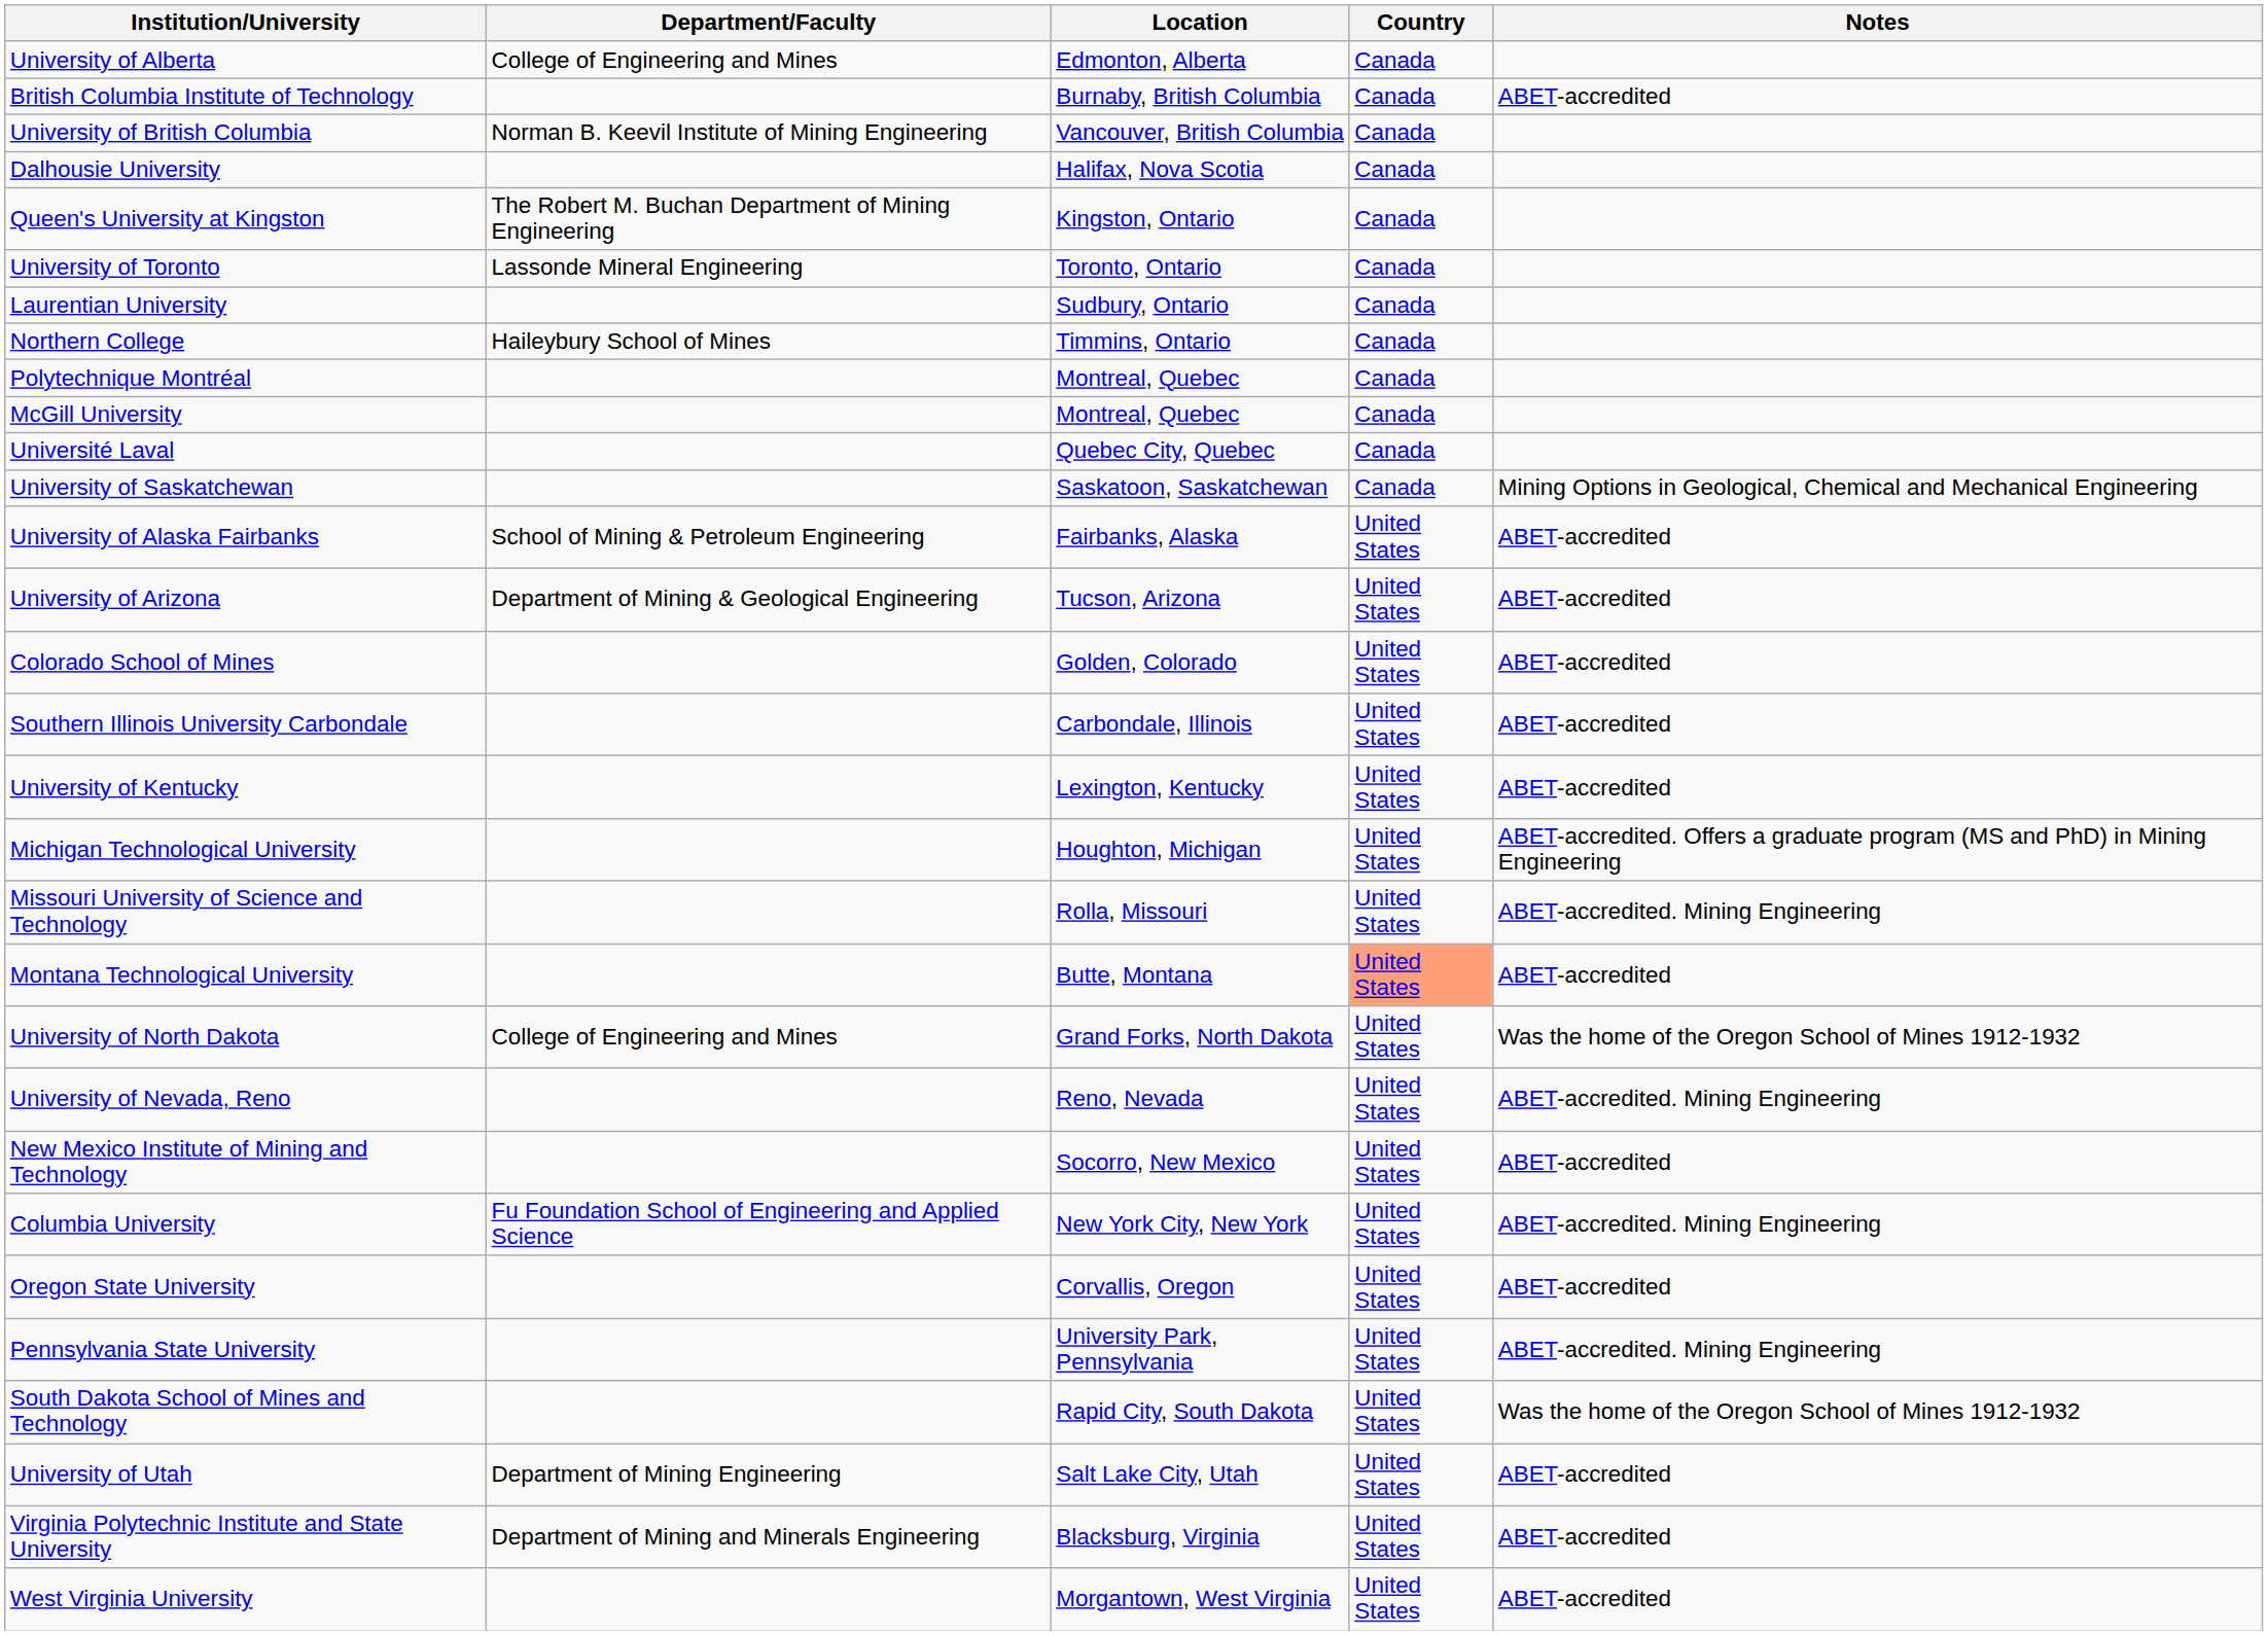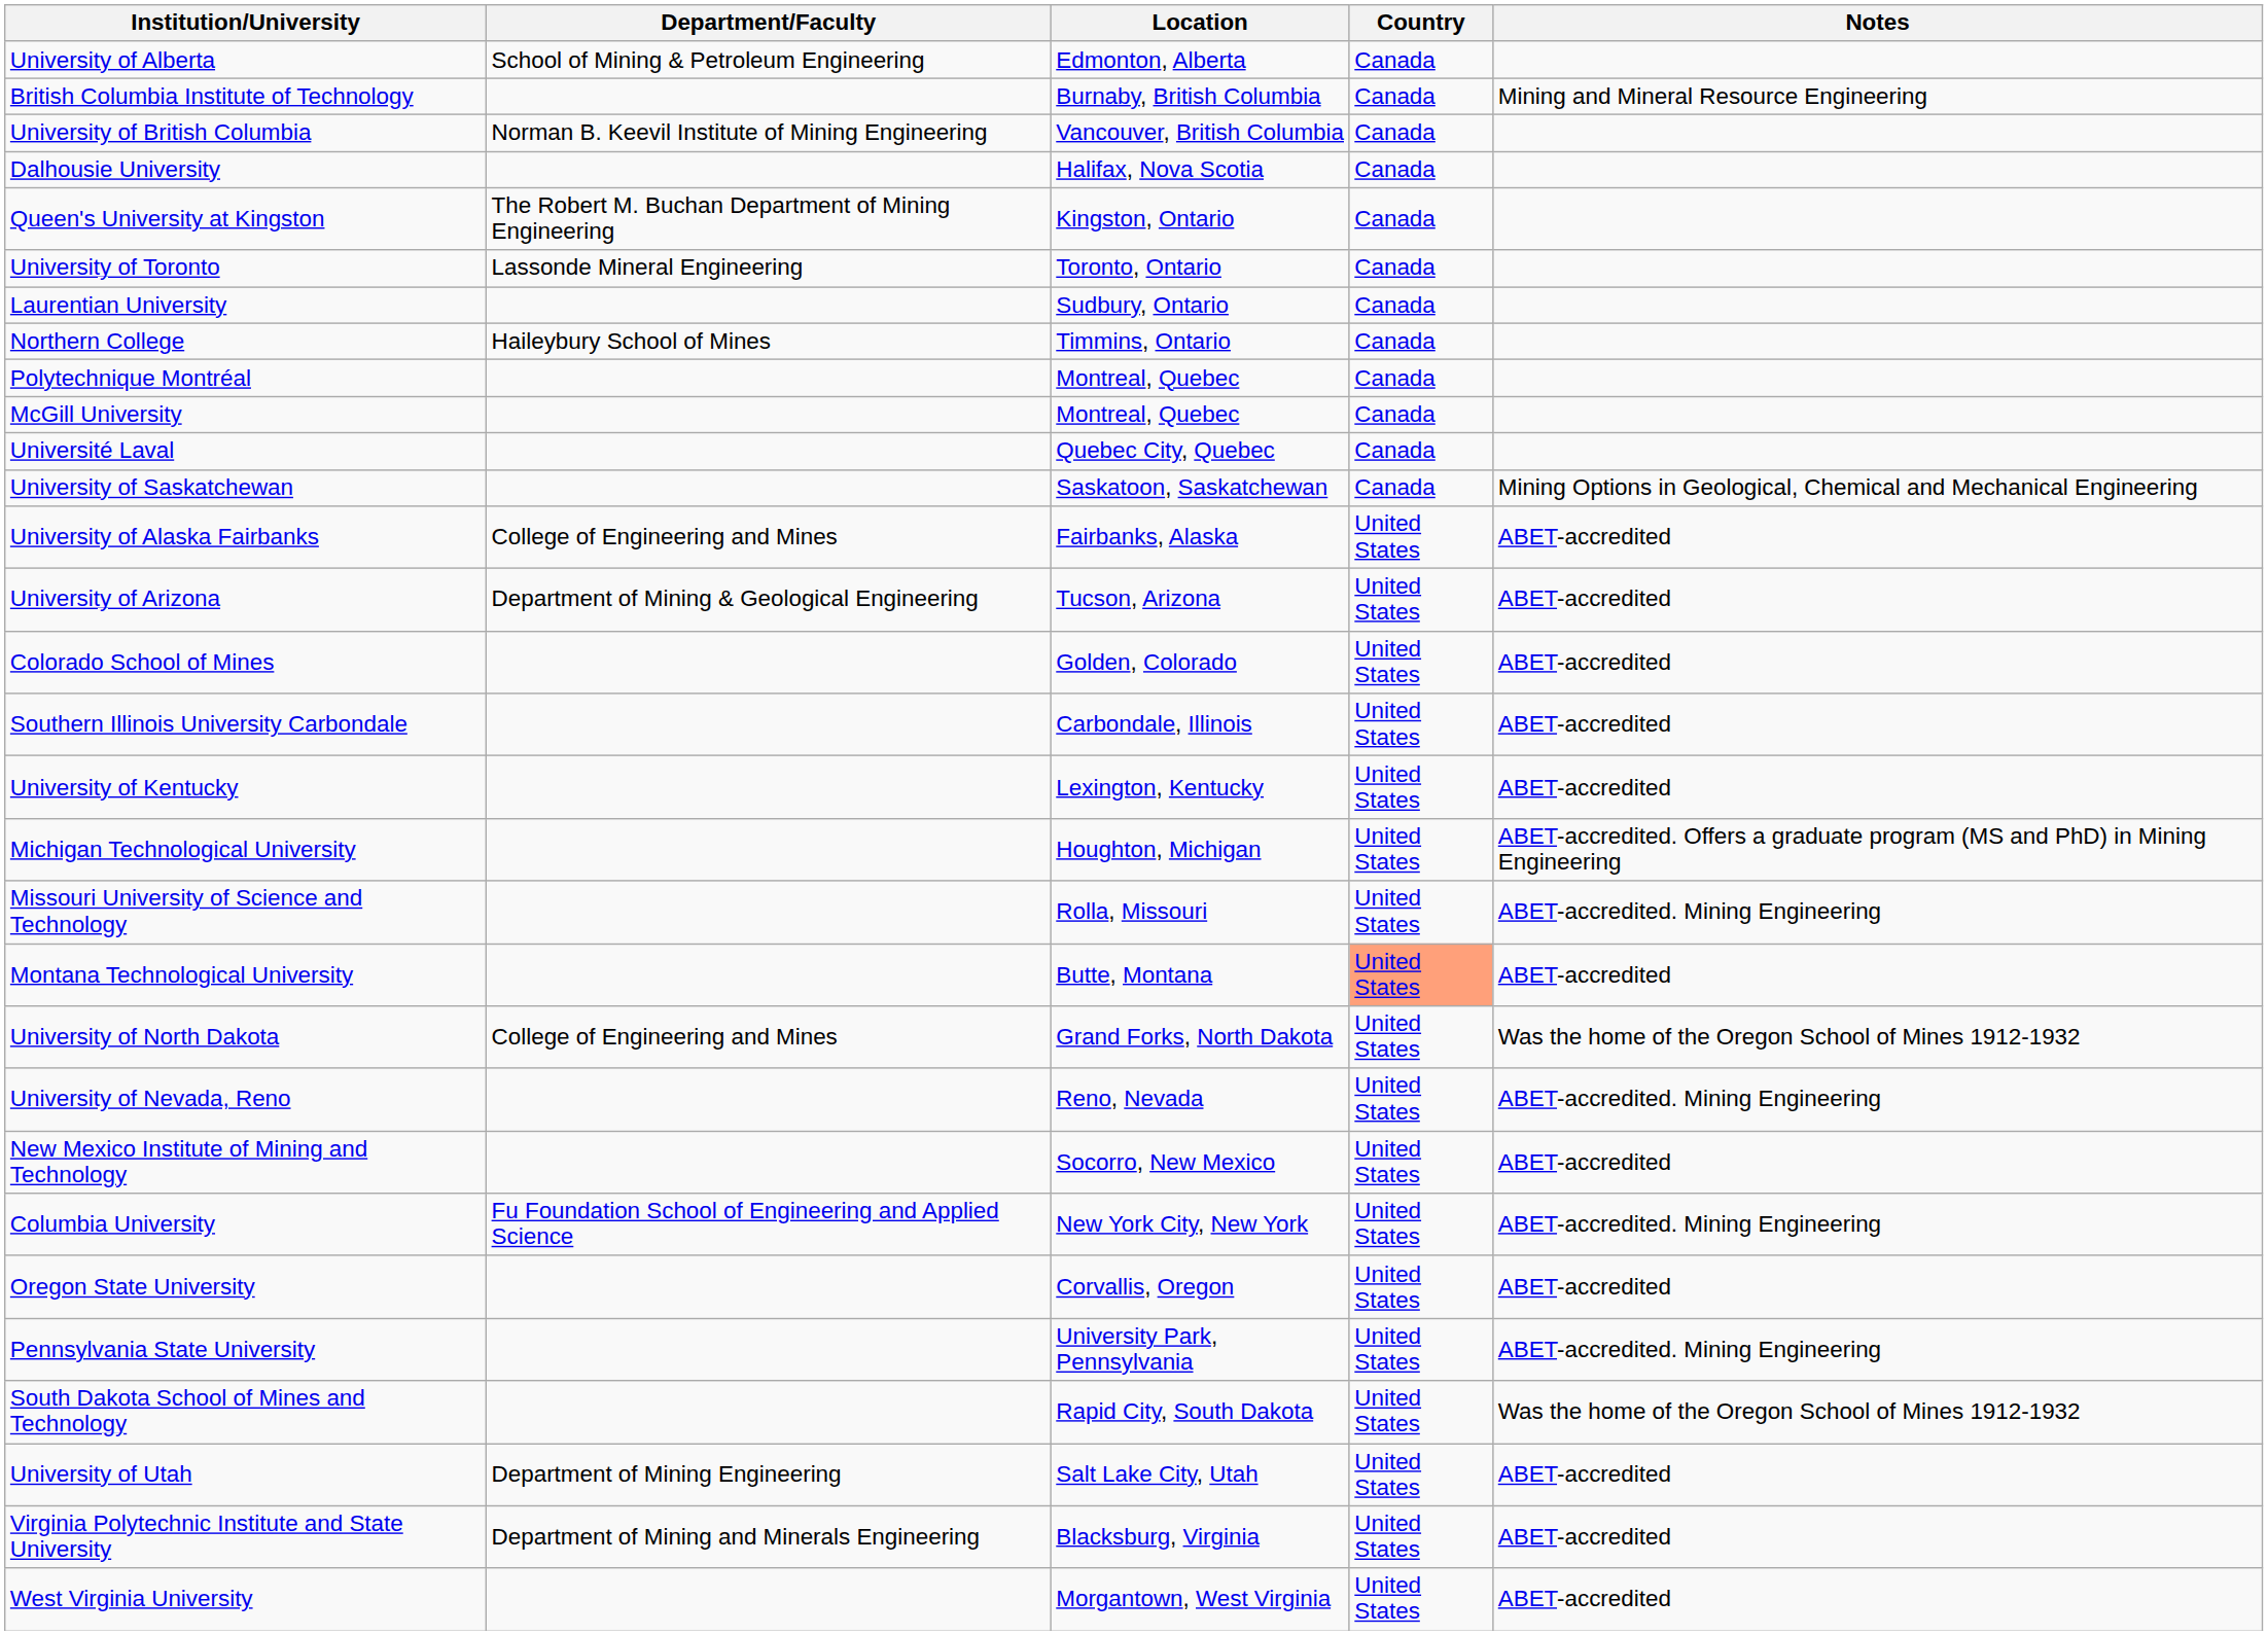 <table class="wikitable sortable">
 <tr>
 <th>Institution/University</th>
 <th>Department/Faculty</th>
 <th>Location</th>
 <th>Country</th>
 <th>Notes</th>
 </tr>
 <tr>
 <td><a href='#'>University of Alberta</a></td>
-<td>College of Engineering and Mines</td>
+<td>School of Mining & Petroleum Engineering</td>
 <td><a href='#'>Edmonton</a>, <a href='#'>Alberta</a></td>
 <td><a href='#'>Canada</a></td>
 <td></td>
 </tr>
 <tr>
 <td><a href='#'>British Columbia Institute of Technology</a></td>
 <td></td>
 <td><a href='#'>Burnaby</a>, <a href='#'>British Columbia</a></td>
 <td><a href='#'>Canada</a></td>
-<td><a href='#'>ABET</a>-accredited</td>
+<td>Mining and Mineral Resource Engineering</td>
 </tr>
 <tr>
 <td><a href='#'>University of British Columbia</a></td>
 <td>Norman B. Keevil Institute of Mining Engineering</td>
 <td><a href='#'>Vancouver</a>, <a href='#'>British Columbia</a></td>
 <td><a href='#'>Canada</a></td>
 <td></td>
 </tr>
 <tr>
 <td><a href='#'>Dalhousie University</a></td>
 <td></td>
 <td><a href='#'>Halifax</a>, <a href='#'>Nova Scotia</a></td>
 <td><a href='#'>Canada</a></td>
 <td></td>
 </tr>
 <tr>
 <td><a href='#'>Queen's University at Kingston</a></td>
 <td>The Robert M. Buchan Department of Mining Engineering</td>
 <td><a href='#'>Kingston</a>, <a href='#'>Ontario</a></td>
 <td><a href='#'>Canada</a></td>
 <td></td>
 </tr>
 <tr>
 <td><a href='#'>University of Toronto</a></td>
 <td>Lassonde Mineral Engineering</td>
 <td><a href='#'>Toronto</a>, <a href='#'>Ontario</a></td>
 <td><a href='#'>Canada</a></td>
 <td></td>
 </tr>
 <tr>
 <td><a href='#'>Laurentian University</a></td>
 <td></td>
 <td><a href='#'>Sudbury</a>, <a href='#'>Ontario</a></td>
 <td><a href='#'>Canada</a></td>
 <td></td>
 </tr>
 <tr>
 <td><a href='#'>Northern College</a></td>
 <td>Haileybury School of Mines</td>
 <td><a href='#'>Timmins</a>, <a href='#'>Ontario</a></td>
 <td><a href='#'>Canada</a></td>
 <td></td>
 </tr>
 <tr>
 <td><a href='#'>Polytechnique Montréal</a></td>
 <td></td>
 <td><a href='#'>Montreal</a>, <a href='#'>Quebec</a></td>
 <td><a href='#'>Canada</a></td>
 <td></td>
 </tr>
 <tr>
 <td><a href='#'>McGill University</a></td>
 <td></td>
 <td><a href='#'>Montreal</a>, <a href='#'>Quebec</a></td>
 <td><a href='#'>Canada</a></td>
 <td></td>
 </tr>
 <tr>
 <td><a href='#'>Université Laval</a></td>
 <td></td>
 <td><a href='#'>Quebec City</a>, <a href='#'>Quebec</a></td>
 <td><a href='#'>Canada</a></td>
 <td></td>
 </tr>
 <tr>
 <td><a href='#'>University of Saskatchewan</a></td>
 <td></td>
 <td><a href='#'>Saskatoon</a>, <a href='#'>Saskatchewan</a></td>
 <td><a href='#'>Canada</a></td>
 <td>Mining Options in Geological, Chemical and Mechanical Engineering</td>
 </tr>
 <tr>
 <td><a href='#'>University of Alaska Fairbanks</a></td>
-<td>School of Mining & Petroleum Engineering</td>
+<td>College of Engineering and Mines</td>
 <td><a href='#'>Fairbanks</a>, <a href='#'>Alaska</a></td>
 <td><a href='#'>United States</a></td>
 <td><a href='#'>ABET</a>-accredited</td>
 </tr>
 <tr>
 <td><a href='#'>University of Arizona</a></td>
 <td>Department of Mining & Geological Engineering</td>
 <td><a href='#'>Tucson</a>, <a href='#'>Arizona</a></td>
 <td><a href='#'>United States</a></td>
 <td><a href='#'>ABET</a>-accredited</td>
 </tr>
 <tr>
 <td><a href='#'>Colorado School of Mines</a></td>
 <td></td>
 <td><a href='#'>Golden</a>, <a href='#'>Colorado</a></td>
 <td><a href='#'>United States</a></td>
 <td><a href='#'>ABET</a>-accredited</td>
 </tr>
 <tr>
 <td><a href='#'>Southern Illinois University Carbondale</a></td>
 <td></td>
 <td><a href='#'>Carbondale</a>, <a href='#'>Illinois</a></td>
 <td><a href='#'>United States</a></td>
 <td><a href='#'>ABET</a>-accredited</td>
 </tr>
 <tr>
 <td><a href='#'>University of Kentucky</a></td>
 <td></td>
 <td><a href='#'>Lexington</a>, <a href='#'>Kentucky</a></td>
 <td><a href='#'>United States</a></td>
 <td><a href='#'>ABET</a>-accredited</td>
 </tr>
 <tr>
 <td><a href='#'>Michigan Technological University</a></td>
 <td></td>
 <td><a href='#'>Houghton</a>, <a href='#'>Michigan</a></td>
 <td><a href='#'>United States</a></td>
 <td><a href='#'>ABET</a>-accredited. Offers a graduate program (MS and PhD) in Mining Engineering</td>
 </tr>
 <tr>
 <td><a href='#'>Missouri University of Science and Technology</a></td>
 <td></td>
 <td><a href='#'>Rolla</a>, <a href='#'>Missouri</a></td>
 <td><a href='#'>United States</a></td>
 <td><a href='#'>ABET</a>-accredited. Mining Engineering</td>
 </tr>
 <tr>
 <td><a href='#'>Montana Technological University</a></td>
 <td></td>
 <td><a href='#'>Butte</a>, <a href='#'>Montana</a></td>
 <td style="background: lightsalmon;"><a href='#'>United States</a></td>
 <td><a href='#'>ABET</a>-accredited</td>
 </tr>
 <tr>
 <td><a href='#'>University of North Dakota</a></td>
 <td>College of Engineering and Mines</td>
 <td><a href='#'>Grand Forks</a>, <a href='#'>North Dakota</a></td>
 <td><a href='#'>United States</a></td>
 <td>Was the home of the Oregon School of Mines 1912-1932</td>
 </tr>
 <tr>
 <td><a href='#'>University of Nevada, Reno</a></td>
 <td></td>
 <td><a href='#'>Reno</a>, <a href='#'>Nevada</a></td>
 <td><a href='#'>United States</a></td>
 <td><a href='#'>ABET</a>-accredited. Mining Engineering</td>
 </tr>
 <tr>
 <td><a href='#'>New Mexico Institute of Mining and Technology</a></td>
 <td></td>
 <td><a href='#'>Socorro</a>, <a href='#'>New Mexico</a></td>
 <td><a href='#'>United States</a></td>
 <td><a href='#'>ABET</a>-accredited</td>
 </tr>
 <tr>
 <td><a href='#'>Columbia University</a></td>
 <td><a href='#'>Fu Foundation School of Engineering and Applied Science</a></td>
 <td><a href='#'>New York City</a>, <a href='#'>New York</a></td>
 <td><a href='#'>United States</a></td>
 <td><a href='#'>ABET</a>-accredited. Mining Engineering</td>
 </tr>
 <tr>
 <td><a href='#'>Oregon State University</a></td>
 <td></td>
 <td><a href='#'>Corvallis</a>, <a href='#'>Oregon</a></td>
 <td><a href='#'>United States</a></td>
 <td><a href='#'>ABET</a>-accredited</td>
 </tr>
 <tr>
 <td><a href='#'>Pennsylvania State University</a></td>
 <td></td>
 <td><a href='#'>University Park</a>, <a href='#'>Pennsylvania</a></td>
 <td><a href='#'>United States</a></td>
 <td><a href='#'>ABET</a>-accredited. Mining Engineering</td>
 </tr>
 <tr>
 <td><a href='#'>South Dakota School of Mines and Technology</a></td>
 <td></td>
 <td><a href='#'>Rapid City</a>, <a href='#'>South Dakota</a></td>
 <td><a href='#'>United States</a></td>
 <td>Was the home of the Oregon School of Mines 1912-1932</td>
 </tr>
 <tr>
 <td><a href='#'>University of Utah</a></td>
 <td>Department of Mining Engineering</td>
 <td><a href='#'>Salt Lake City</a>, <a href='#'>Utah</a></td>
 <td><a href='#'>United States</a></td>
 <td><a href='#'>ABET</a>-accredited</td>
 </tr>
 <tr>
 <td><a href='#'>Virginia Polytechnic Institute and State University</a></td>
 <td>Department of Mining and Minerals Engineering</td>
 <td><a href='#'>Blacksburg</a>, <a href='#'>Virginia</a></td>
 <td><a href='#'>United States</a></td>
 <td><a href='#'>ABET</a>-accredited</td>
 </tr>
 <tr>
 <td><a href='#'>West Virginia University</a></td>
 <td></td>
 <td><a href='#'>Morgantown</a>, <a href='#'>West Virginia</a></td>
 <td><a href='#'>United States</a></td>
 <td><a href='#'>ABET</a>-accredited</td>
 </tr>
 </table>
